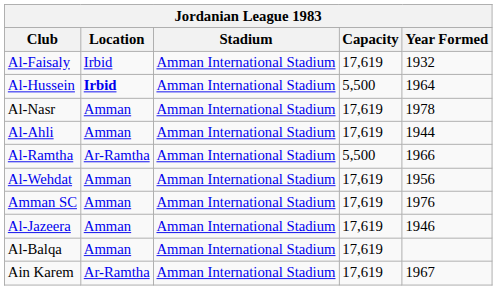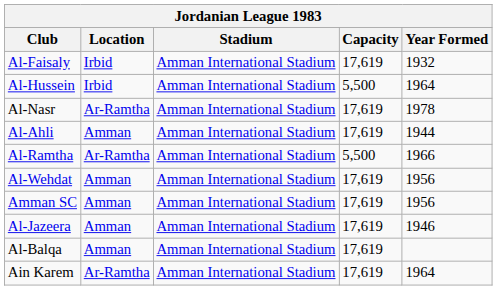 <table class="wikitable">
 <tr>
 <th colspan="5">Jordanian  League 1983</th>
 </tr>
 <tr>
 <th>Club</th>
 <th>Location</th>
 <th>Stadium</th>
 <th>Capacity</th>
 <th>Year Formed</th>
 </tr>
 <tr style="vertical-align:top;">
 <td><a href='#'>Al-Faisaly</a></td>
 <td><a href='#'>Irbid</a></td>
 <td><a href='#'>Amman International Stadium</a></td>
 <td>17,619</td>
 <td>1932</td>
 </tr>
 <tr style="vertical-align:top;">
 <td><a href='#'>Al-Hussein</a></td>
-<td><strong><a href='#'>Irbid</a></strong></td>
+<td><a href='#'>Irbid</a></td>
 <td><a href='#'>Amman International Stadium</a></td>
 <td>5,500</td>
 <td>1964</td>
 </tr>
 <tr style="vertical-align:top;">
 <td>Al-Nasr</td>
-<td><a href='#'>Amman</a></td>
+<td><a href='#'>Ar-Ramtha</a></td>
 <td><a href='#'>Amman International Stadium</a></td>
 <td>17,619</td>
 <td>1978</td>
 </tr>
 <tr style="vertical-align:top;">
 <td><a href='#'>Al-Ahli</a></td>
 <td><a href='#'>Amman</a></td>
 <td><a href='#'>Amman International Stadium</a></td>
 <td>17,619</td>
 <td>1944</td>
 </tr>
 <tr style="vertical-align:top;">
 <td><a href='#'>Al-Ramtha</a></td>
 <td><a href='#'>Ar-Ramtha</a></td>
 <td><a href='#'>Amman International Stadium</a></td>
 <td>5,500</td>
 <td>1966</td>
 </tr>
 <tr style="vertical-align:top;">
 <td><a href='#'>Al-Wehdat</a></td>
 <td><a href='#'>Amman</a></td>
 <td><a href='#'>Amman International Stadium</a></td>
 <td>17,619</td>
 <td>1956</td>
 </tr>
 <tr style="vertical-align:top;">
 <td><a href='#'>Amman SC</a></td>
 <td><a href='#'>Amman</a></td>
 <td><a href='#'>Amman International Stadium</a></td>
 <td>17,619</td>
-<td>1976</td>
+<td>1956</td>
 </tr>
 <tr style="vertical-align:top;">
 <td><a href='#'>Al-Jazeera</a></td>
 <td><a href='#'>Amman</a></td>
 <td><a href='#'>Amman International Stadium</a></td>
 <td>17,619</td>
 <td>1946</td>
 </tr>
 <tr style="vertical-align:top;">
 <td>Al-Balqa</td>
 <td><a href='#'>Amman</a></td>
 <td><a href='#'>Amman International Stadium</a></td>
 <td>17,619</td>
 <td></td>
 </tr>
 <tr style="vertical-align:top;">
 <td>Ain Karem</td>
 <td><a href='#'>Ar-Ramtha</a></td>
 <td><a href='#'>Amman International Stadium</a></td>
 <td>17,619</td>
-<td>1967</td>
+<td>1964</td>
 </tr>
 </table>
